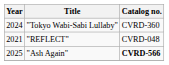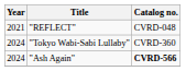 <table class="wikitable" style="font-size:small">
 <tr>
 <th>Year</th>
 <th>Title</th>
 <th>Catalog no.</th>
 </tr>
 <tr>
+<td>2021</td>
+<td>"REFLECT"</td>
+<td>CVRD-048</td>
+</tr>
+<tr>
 <td>2024</td>
 <td>"Tokyo Wabi-Sabi Lullaby"</td>
 <td>CVRD-360</td>
 </tr>
 <tr>
-<td>2021</td>
-<td>"REFLECT"</td>
-<td>CVRD-048</td>
-</tr>
-<tr>
-<td>2025</td>
+<td>2024</td>
 <td>"Ash Again"</td>
 <td><strong>CVRD-566</strong></td>
 </tr>
 <tr>
 </tr>
 </table>
